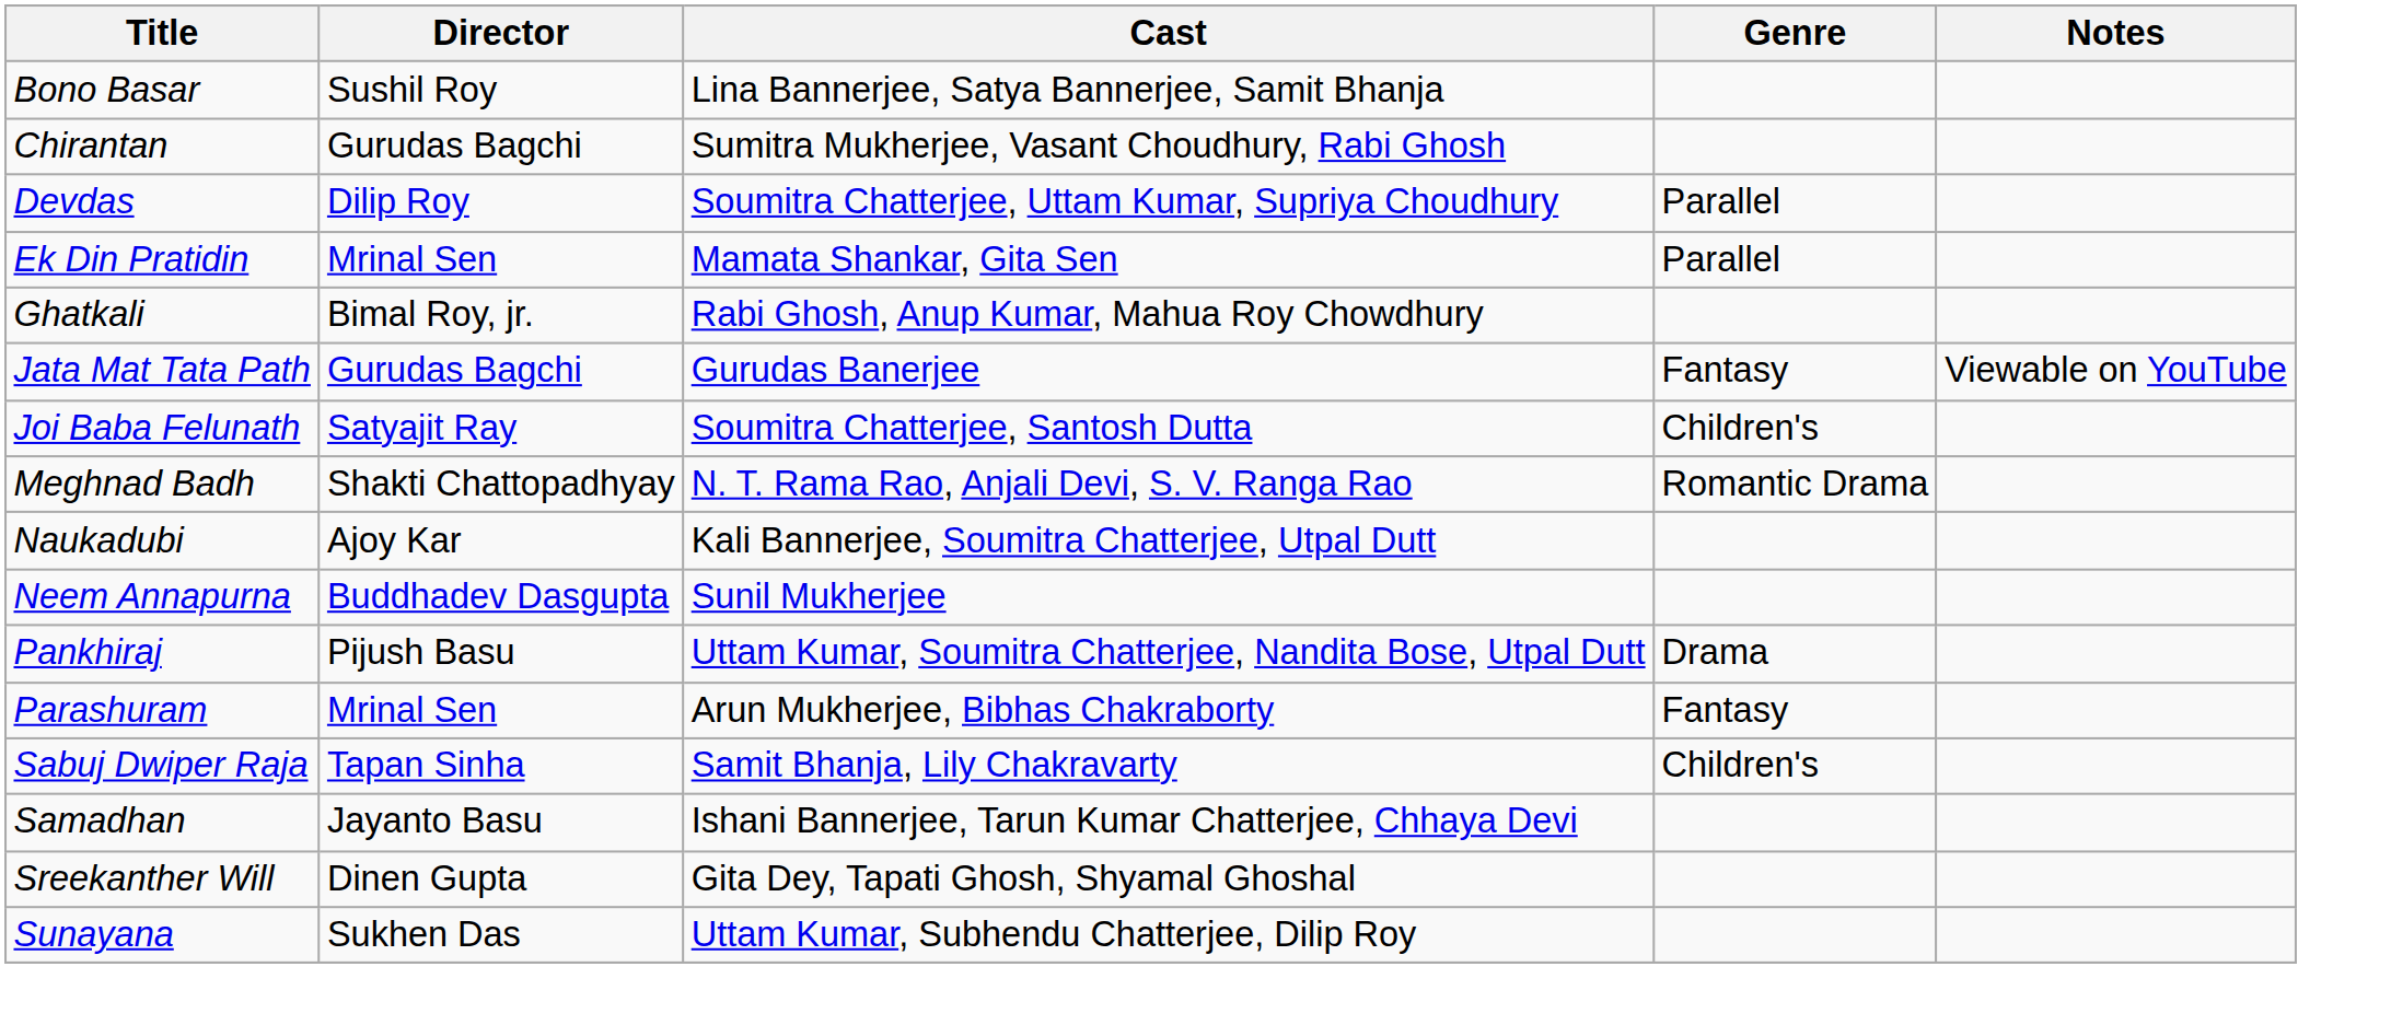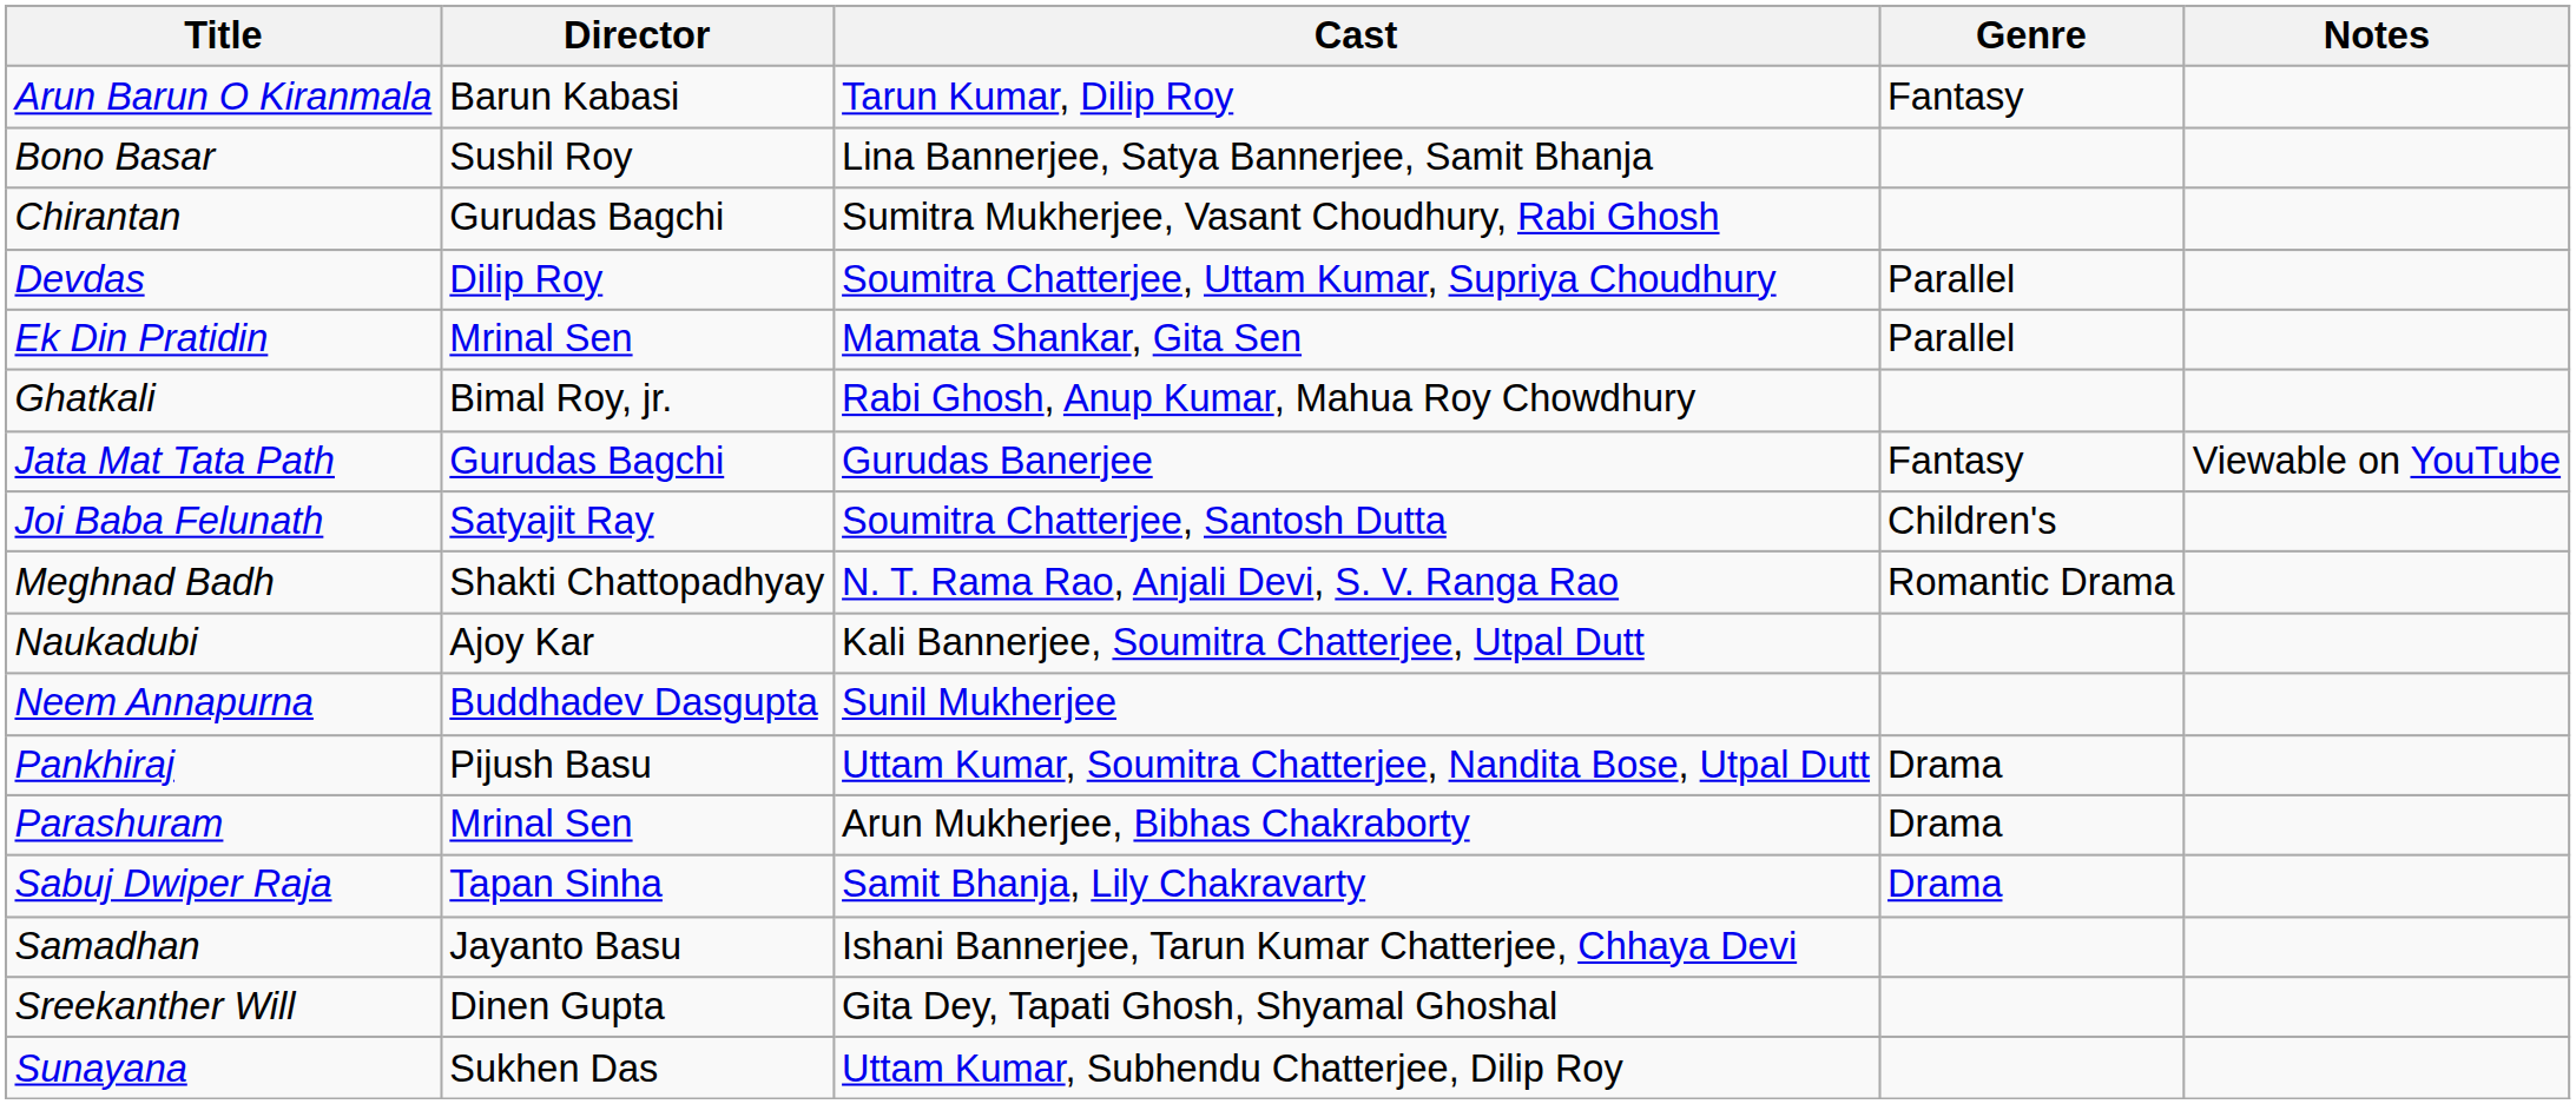 <table class="wikitable sortable" border="0">
 <tr>
 <th>Title</th>
 <th>Director</th>
 <th>Cast</th>
 <th>Genre</th>
 <th>Notes</th>
+</tr>
+<tr>
+<td><em><a href='#'>Arun Barun O Kiranmala</a></em></td>
+<td>Barun Kabasi</td>
+<td><a href='#'>Tarun Kumar</a>, <a href='#'>Dilip Roy</a></td>
+<td>Fantasy</td>
+<td></td>
 </tr>
 <tr>
 <td><em>Bono Basar</em></td>
 <td>Sushil Roy</td>
 <td>Lina Bannerjee, Satya Bannerjee, Samit Bhanja</td>
 <td></td>
 <td></td>
 </tr>
 <tr>
 <td><em>Chirantan</em></td>
 <td>Gurudas Bagchi</td>
 <td>Sumitra Mukherjee, Vasant Choudhury, <a href='#'>Rabi Ghosh</a></td>
 <td></td>
 <td></td>
 </tr>
 <tr>
 <td><em><a href='#'>Devdas</a></em></td>
 <td><a href='#'>Dilip Roy</a></td>
 <td><a href='#'>Soumitra Chatterjee</a>, <a href='#'>Uttam Kumar</a>, <a href='#'>Supriya Choudhury</a></td>
 <td>Parallel</td>
 <td></td>
 </tr>
 <tr>
 <td><em><a href='#'>Ek Din Pratidin</a></em></td>
 <td><a href='#'>Mrinal Sen</a></td>
 <td><a href='#'>Mamata Shankar</a>, <a href='#'>Gita Sen</a></td>
 <td>Parallel</td>
 <td></td>
 </tr>
 <tr>
 <td><em>Ghatkali</em></td>
 <td>Bimal Roy, jr.</td>
 <td><a href='#'>Rabi Ghosh</a>, <a href='#'>Anup Kumar</a>, Mahua Roy Chowdhury</td>
 <td></td>
 <td></td>
 </tr>
 <tr>
 <td><em><a href='#'>Jata Mat Tata Path</a></em></td>
 <td><a href='#'>Gurudas Bagchi</a></td>
 <td><a href='#'>Gurudas Banerjee</a></td>
 <td>Fantasy</td>
 <td>Viewable on <a href='#'>YouTube</a></td>
 </tr>
 <tr>
 <td><em><a href='#'>Joi Baba Felunath</a></em></td>
 <td><a href='#'>Satyajit Ray</a></td>
 <td><a href='#'>Soumitra Chatterjee</a>, <a href='#'>Santosh Dutta</a></td>
 <td>Children's</td>
 <td></td>
 </tr>
 <tr>
 <td><em>Meghnad Badh</em></td>
 <td>Shakti Chattopadhyay</td>
 <td><a href='#'>N. T. Rama Rao</a>, <a href='#'>Anjali Devi</a>, <a href='#'>S. V. Ranga Rao</a></td>
 <td>Romantic Drama</td>
 <td></td>
 </tr>
 <tr>
 <td><em>Naukadubi</em></td>
 <td>Ajoy Kar</td>
 <td>Kali Bannerjee, <a href='#'>Soumitra Chatterjee</a>, <a href='#'>Utpal Dutt</a></td>
 <td></td>
 <td></td>
 </tr>
 <tr>
 <td><em><a href='#'>Neem Annapurna</a></em></td>
 <td><a href='#'>Buddhadev Dasgupta</a></td>
 <td><a href='#'>Sunil Mukherjee</a></td>
 <td></td>
 <td></td>
 </tr>
 <tr>
 <td><em><a href='#'>Pankhiraj</a></em></td>
 <td>Pijush Basu</td>
 <td><a href='#'>Uttam Kumar</a>, <a href='#'>Soumitra Chatterjee</a>, <a href='#'>Nandita Bose</a>, <a href='#'>Utpal Dutt</a></td>
 <td>Drama</td>
 <td></td>
 </tr>
 <tr>
 <td><em><a href='#'>Parashuram</a></em></td>
 <td><a href='#'>Mrinal Sen</a></td>
 <td>Arun Mukherjee, <a href='#'>Bibhas Chakraborty</a></td>
-<td>Fantasy</td>
+<td>Drama</td>
 <td></td>
 </tr>
 <tr>
 <td><em><a href='#'>Sabuj Dwiper Raja</a></em></td>
 <td><a href='#'>Tapan Sinha</a></td>
 <td><a href='#'>Samit Bhanja</a>, <a href='#'>Lily Chakravarty</a></td>
-<td>Children's</td>
+<td><a href='#'>Drama</a></td>
 <td></td>
 </tr>
 <tr>
 <td><em>Samadhan</em></td>
 <td>Jayanto Basu</td>
 <td>Ishani Bannerjee, Tarun Kumar Chatterjee, <a href='#'>Chhaya Devi</a></td>
 <td></td>
 <td></td>
 </tr>
 <tr>
 <td><em>Sreekanther Will</em></td>
 <td>Dinen Gupta</td>
 <td>Gita Dey, Tapati Ghosh, Shyamal Ghoshal</td>
 <td></td>
 <td></td>
 </tr>
 <tr>
 <td><em><a href='#'>Sunayana</a></em></td>
 <td>Sukhen Das</td>
 <td><a href='#'>Uttam Kumar</a>, Subhendu Chatterjee, Dilip Roy</td>
 <td></td>
 <td></td>
 </tr>
 <tr>
 </tr>
 </table>
